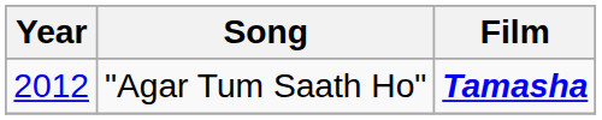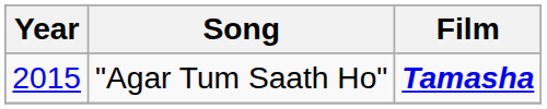 <table class="wikitable sortable">
 <tr>
 <th>Year</th>
 <th>Song</th>
 <th>Film</th>
 </tr>
 <tr>
-<td><a href='#'>2012</a></td>
+<td><a href='#'>2015</a></td>
 <td>"Agar Tum Saath Ho"</td>
 <td><strong><em><a href='#'>Tamasha</a></em></strong></td>
 </tr>
 <tr>
 </tr>
 </table>
